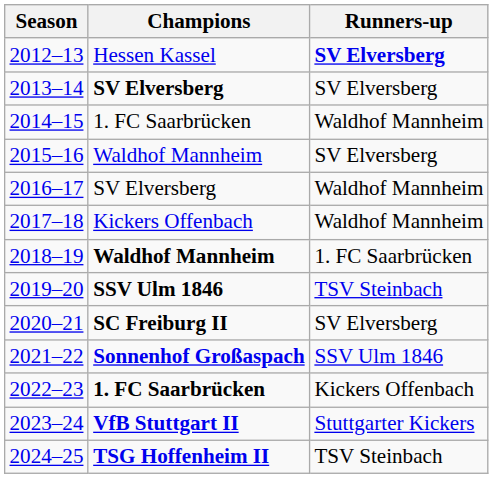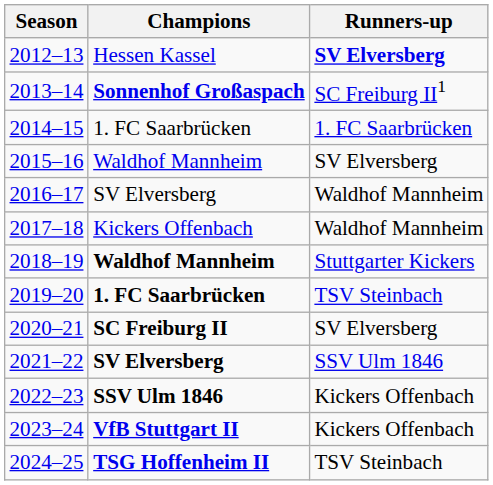 <table class="wikitable">
 <tr align="center" style="background:#dfdfdf">
 <th>Season</th>
 <th>Champions</th>
 <th>Runners-up</th>
 </tr>
 <tr>
 <td><a href='#'>2012–13</a></td>
 <td><a href='#'>Hessen Kassel</a></td>
 <td><strong><a href='#'>SV Elversberg</a></strong></td>
 </tr>
 <tr>
 <td><a href='#'>2013–14</a></td>
-<td><strong>SV Elversberg</strong></td>
-<td>SV Elversberg</td>
+<td><strong><a href='#'>Sonnenhof Großaspach</a></strong></td>
+<td><a href='#'>SC Freiburg II</a><sup>1</sup></td>
 </tr>
 <tr>
 <td><a href='#'>2014–15</a></td>
 <td>1. FC Saarbrücken</td>
-<td>Waldhof Mannheim</td>
+<td><a href='#'>1. FC Saarbrücken</a></td>
 </tr>
 <tr>
 <td><a href='#'>2015–16</a></td>
 <td><a href='#'>Waldhof Mannheim</a></td>
 <td>SV Elversberg</td>
 </tr>
 <tr>
 <td><a href='#'>2016–17</a></td>
 <td>SV Elversberg</td>
 <td>Waldhof Mannheim</td>
 </tr>
 <tr>
 <td><a href='#'>2017–18</a></td>
 <td><a href='#'>Kickers Offenbach</a></td>
 <td>Waldhof Mannheim</td>
 </tr>
 <tr>
 <td><a href='#'>2018–19</a></td>
 <td><strong>Waldhof Mannheim</strong></td>
-<td>1. FC Saarbrücken</td>
+<td><a href='#'>Stuttgarter Kickers</a></td>
 </tr>
 <tr>
 <td><a href='#'>2019–20</a></td>
-<td><strong>SSV Ulm 1846</strong></td>
+<td><strong>1. FC Saarbrücken</strong></td>
 <td><a href='#'>TSV Steinbach</a></td>
 </tr>
 <tr>
 <td><a href='#'>2020–21</a></td>
 <td><strong>SC Freiburg II</strong></td>
 <td>SV Elversberg</td>
 </tr>
 <tr>
 <td><a href='#'>2021–22</a></td>
-<td><strong><a href='#'>Sonnenhof Großaspach</a></strong></td>
+<td><strong>SV Elversberg</strong></td>
 <td><a href='#'>SSV Ulm 1846</a></td>
 </tr>
 <tr>
 <td><a href='#'>2022–23</a></td>
-<td><strong>1. FC Saarbrücken</strong></td>
+<td><strong>SSV Ulm 1846</strong></td>
 <td>Kickers Offenbach</td>
 </tr>
 <tr>
 <td><a href='#'>2023–24</a></td>
 <td><strong><a href='#'>VfB Stuttgart II</a></strong></td>
-<td><a href='#'>Stuttgarter Kickers</a></td>
+<td>Kickers Offenbach</td>
 </tr>
 <tr>
 <td><a href='#'>2024–25</a></td>
 <td><strong><a href='#'>TSG Hoffenheim II</a></strong></td>
 <td>TSV Steinbach</td>
 </tr>
 </table>
